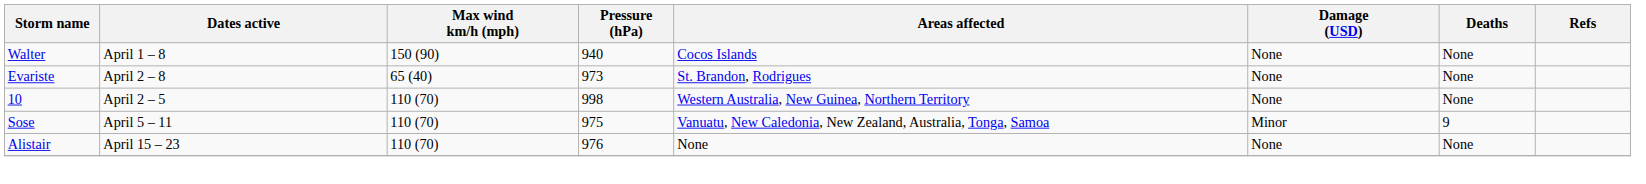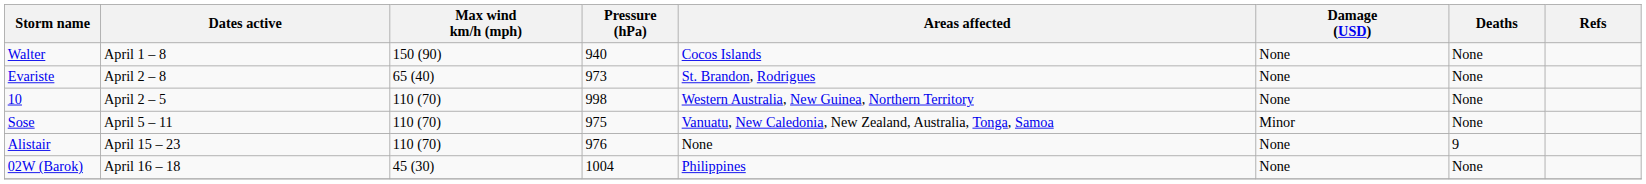 <table class="wikitable sortable">
 <tr>
 <th width="5%">Storm name</th>
 <th width="15%">Dates active</th>
 <th width="10%">Max wind<br>km/h (mph)</th>
 <th width="5%">Pressure<br>(hPa)</th>
 <th width="30%">Areas affected</th>
 <th width="10%">Damage<br>(<a href='#'>USD</a>)</th>
 <th width="5%">Deaths</th>
 <th width="5%">Refs</th>
 </tr>
 <tr>
 <td><a href='#'>Walter</a></td>
 <td>April 1 – 8</td>
 <td>150 (90)</td>
 <td>940</td>
 <td><a href='#'>Cocos Islands</a></td>
 <td>None</td>
 <td>None</td>
 <td></td>
 </tr>
 <tr>
 <td><a href='#'>Evariste</a></td>
 <td>April 2 – 8</td>
 <td>65 (40)</td>
 <td>973</td>
 <td><a href='#'>St. Brandon</a>, <a href='#'>Rodrigues</a></td>
 <td>None</td>
 <td>None</td>
 <td></td>
 </tr>
 <tr>
 <td><a href='#'>10</a></td>
 <td>April 2 – 5</td>
 <td>110 (70)</td>
 <td>998</td>
 <td><a href='#'>Western Australia</a>, <a href='#'>New Guinea</a>, <a href='#'>Northern Territory</a></td>
 <td>None</td>
 <td>None</td>
 <td></td>
 </tr>
 <tr>
 <td><a href='#'>Sose</a></td>
 <td>April 5 – 11</td>
 <td>110 (70)</td>
 <td>975</td>
 <td><a href='#'>Vanuatu</a>, <a href='#'>New Caledonia</a>, New Zealand, Australia, <a href='#'>Tonga</a>, <a href='#'>Samoa</a></td>
 <td>Minor</td>
-<td>9</td>
+<td>None</td>
 <td></td>
 </tr>
 <tr>
 <td><a href='#'>Alistair</a></td>
 <td>April 15 – 23</td>
 <td>110 (70)</td>
 <td>976</td>
 <td>None</td>
 <td>None</td>
+<td>9</td>
+<td></td>
+</tr>
+<tr>
+<td><a href='#'>02W (Barok)</a></td>
+<td>April 16 – 18</td>
+<td>45 (30)</td>
+<td>1004</td>
+<td><a href='#'>Philippines</a></td>
+<td>None</td>
 <td>None</td>
 <td></td>
 </tr>
 <tr>
 </tr>
 </table>
